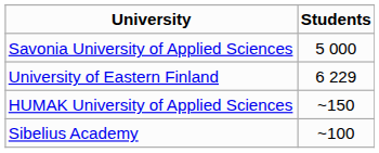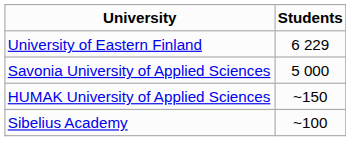 <table cellpadding="2" cellspacing="0" border="1" style="float:right; margin:0 0 1em 1em; border:1px solid #aaa; width:300px; background:#fcfcfc; border-collapse:collapse;">
 <tr>
 <th><small>University</small></th>
 <th><small>Students</small></th>
 </tr>
 <tr>
+<td><small><a href='#'>University of Eastern Finland</a></small></td>
+<td style="text-align:center;"><small>6 229</small></td>
+</tr>
+<tr>
 <td><small><a href='#'>Savonia University of Applied Sciences</a></small></td>
 <td style="text-align:center;"><small>5 000</small></td>
-</tr>
-<tr>
-<td><small><a href='#'>University of Eastern Finland</a></small></td>
-<td style="text-align:center;"><small>6 229</small></td>
 </tr>
 <tr>
 <td><small><a href='#'>HUMAK University of Applied Sciences</a></small></td>
 <td style="text-align:center;"><small>~150</small></td>
 </tr>
 <tr>
 <td><small><a href='#'>Sibelius Academy</a></small></td>
 <td style="text-align:center;"><small>~100</small></td>
 </tr>
 </table>
